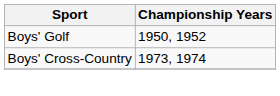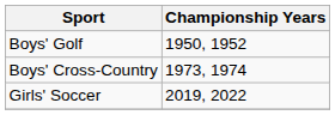 <table class="wikitable">
 <tr>
 <th>Sport</th>
 <th>Championship Years</th>
 </tr>
 <tr>
 <td>Boys' Golf</td>
 <td>1950, 1952</td>
 </tr>
 <tr>
 <td>Boys' Cross-Country</td>
 <td>1973, 1974</td>
 </tr>
 <tr>
+<td>Girls' Soccer</td>
+<td>2019, 2022</td>
+</tr>
+<tr>
 </tr>
 </table>
